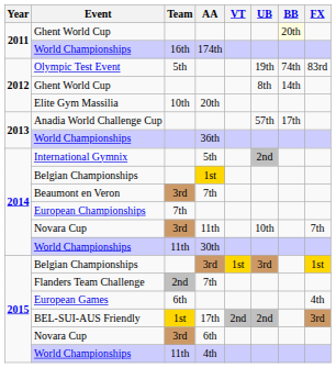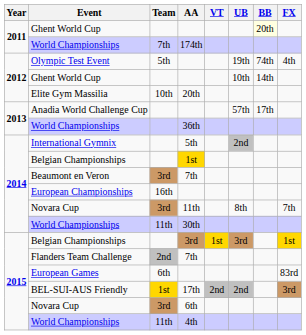 <table class="wikitable" style="text-align:center; font-size: 95%;">
 <tr>
 <th>Year</th>
 <th>Event</th>
 <th style="width:30px;">Team</th>
 <th style="width:30px;">AA</th>
 <th style="width:30px;"><a href='#'>VT</a></th>
 <th style="width:30px;"><a href='#'>UB</a></th>
 <th style="width:30px;"><a href='#'>BB</a></th>
 <th style="width:30px;"><a href='#'>FX</a></th>
 </tr>
 <tr>
 <td rowspan="2"><strong>2011</strong></td>
 <td align=left>Ghent World Cup</td>
 <td></td>
 <td></td>
 <td></td>
 <td></td>
 <td style="background: lightyellow;">20th</td>
 <td></td>
 </tr>
 <tr bgcolor=#CCCCFF>
 <td align=left><a href='#'>World Championships</a></td>
-<td>16th</td>
+<td>7th</td>
 <td>174th</td>
 <td></td>
 <td></td>
 <td></td>
 <td></td>
 </tr>
 <tr>
 <td rowspan="3"><strong>2012</strong></td>
 <td align=left><a href='#'>Olympic Test Event</a></td>
 <td>5th</td>
 <td></td>
 <td></td>
 <td>19th</td>
 <td>74th</td>
-<td>83rd</td>
+<td>4th</td>
 </tr>
 <tr>
 <td align=left>Ghent World Cup</td>
 <td></td>
 <td></td>
 <td></td>
-<td>8th</td>
+<td>10th</td>
 <td>14th</td>
 <td></td>
 </tr>
 <tr>
 <td align=left>Elite Gym Massilia</td>
 <td>10th</td>
 <td>20th</td>
 <td></td>
 <td></td>
 <td></td>
 <td></td>
 </tr>
 <tr>
 <td rowspan="2"><strong>2013</strong></td>
 <td align=left>Anadia World Challenge Cup</td>
 <td></td>
 <td></td>
 <td></td>
 <td>57th</td>
 <td>17th</td>
 <td></td>
 </tr>
 <tr bgcolor=#CCCCFF>
 <td align=left><a href='#'>World Championships</a></td>
 <td></td>
 <td>36th</td>
 <td></td>
 <td></td>
 <td></td>
 <td></td>
 </tr>
 <tr>
 <td rowspan="6"><strong><a href='#'>2014</a></strong></td>
 <td align=left><a href='#'>International Gymnix</a></td>
 <td></td>
 <td>5th</td>
 <td></td>
 <td style="background:silver;">2nd</td>
 <td></td>
 <td></td>
 </tr>
 <tr>
 <td align=left>Belgian Championships</td>
 <td></td>
 <td style="background: gold">1st</td>
 <td></td>
 <td></td>
 <td></td>
 <td></td>
 </tr>
 <tr>
 <td align=left>Beaumont en Veron</td>
 <td style="background:#c96;">3rd</td>
 <td>7th</td>
 <td></td>
 <td></td>
 <td></td>
 <td></td>
 </tr>
 <tr>
 <td align=left><a href='#'>European Championships</a></td>
-<td>7th</td>
+<td>16th</td>
 <td></td>
 <td></td>
 <td></td>
 <td></td>
 <td></td>
 </tr>
 <tr>
 <td align=left>Novara Cup</td>
 <td style="background:#c96;">3rd</td>
 <td>11th</td>
 <td></td>
-<td>10th</td>
+<td>8th</td>
 <td></td>
 <td>7th</td>
 </tr>
 <tr bgcolor=#CCCCFF>
 <td align=left><a href='#'>World Championships</a></td>
 <td>11th</td>
 <td>30th</td>
 <td></td>
 <td></td>
 <td></td>
 <td></td>
 </tr>
 <tr>
 <td rowspan="6"><strong><a href='#'>2015</a></strong></td>
 <td align=left>Belgian Championships</td>
 <td></td>
 <td style="background:#c96;">3rd</td>
 <td style="background: gold">1st</td>
 <td style="background:#c96;">3rd</td>
 <td></td>
 <td style="background: gold">1st</td>
 </tr>
 <tr>
 <td align=left>Flanders Team Challenge</td>
 <td style="background:silver;">2nd</td>
 <td>7th</td>
 <td></td>
 <td></td>
 <td></td>
 <td></td>
 </tr>
 <tr>
 <td align=left><a href='#'>European Games</a></td>
 <td>6th</td>
 <td></td>
 <td></td>
 <td></td>
 <td></td>
-<td>4th</td>
+<td>83rd</td>
 </tr>
 <tr>
 <td align=left>BEL-SUI-AUS Friendly</td>
 <td style="background: gold">1st</td>
 <td>17th</td>
 <td style="background:silver;">2nd</td>
 <td style="background:silver;">2nd</td>
 <td></td>
 <td style="background:#c96;">3rd</td>
 </tr>
 <tr>
 <td align=left>Novara Cup</td>
 <td style="background:#c96;">3rd</td>
 <td>6th</td>
 <td></td>
 <td></td>
 <td></td>
 <td></td>
 </tr>
 <tr bgcolor=#CCCCFF>
 <td align=left><a href='#'>World Championships</a></td>
 <td>11th</td>
 <td>4th</td>
 <td></td>
 <td></td>
 <td></td>
 <td></td>
 </tr>
 </table>
